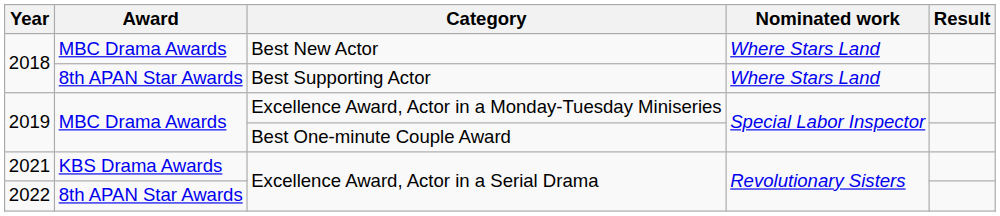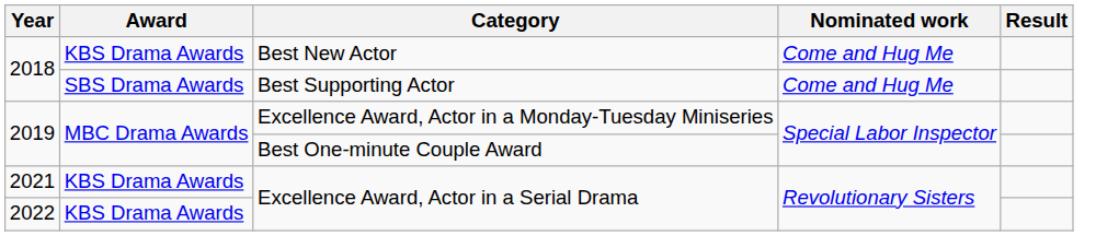 <table class="wikitable">
 <tr>
 <th scope="col">Year</th>
 <th>Award</th>
 <th scope="col">Category</th>
 <th>Nominated work</th>
 <th scope="col">Result</th>
 </tr>
 <tr>
 <td rowspan="2">2018</td>
-<td><a href='#'>MBC Drama Awards</a></td>
+<td><a href='#'>KBS Drama Awards</a></td>
 <td>Best New Actor</td>
-<td><em><a href='#'>Where Stars Land</a></em></td>
+<td><em><a href='#'>Come and Hug Me</a></em></td>
 <td></td>
 </tr>
 <tr>
-<td><a href='#'>8th APAN Star Awards</a></td>
+<td><a href='#'>SBS Drama Awards</a></td>
 <td>Best Supporting Actor</td>
-<td><em><a href='#'>Where Stars Land</a></em></td>
+<td><em><a href='#'>Come and Hug Me</a></em></td>
 <td></td>
 </tr>
 <tr>
 <td rowspan="2">2019</td>
 <td rowspan="2"><a href='#'>MBC Drama Awards</a></td>
 <td>Excellence Award, Actor in a Monday-Tuesday Miniseries</td>
 <td rowspan="2"><em><a href='#'>Special Labor Inspector</a></em></td>
 <td></td>
 </tr>
 <tr>
 <td>Best One-minute Couple Award </td>
 <td></td>
 </tr>
 <tr>
 <td>2021</td>
 <td><a href='#'>KBS Drama Awards</a></td>
 <td rowspan="2">Excellence Award, Actor in a Serial Drama</td>
 <td rowspan="2"><em><a href='#'>Revolutionary Sisters</a></em></td>
 <td></td>
 </tr>
 <tr>
 <td>2022</td>
-<td><a href='#'>8th APAN Star Awards</a></td>
+<td><a href='#'>KBS Drama Awards</a></td>
 <td></td>
 </tr>
 </table>
